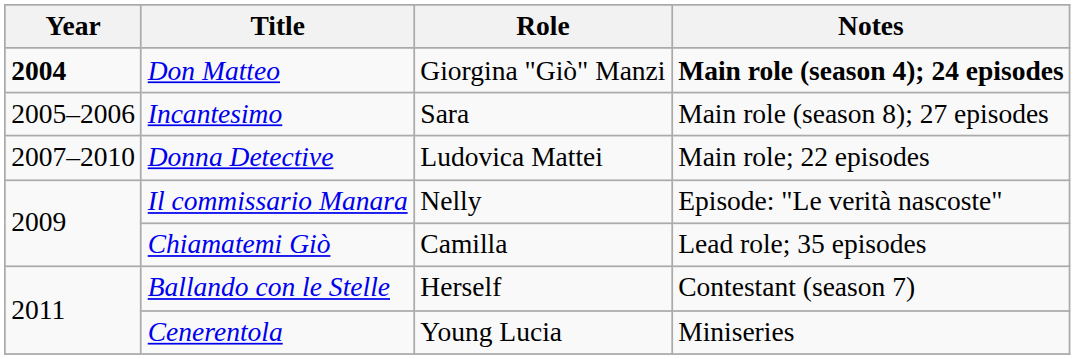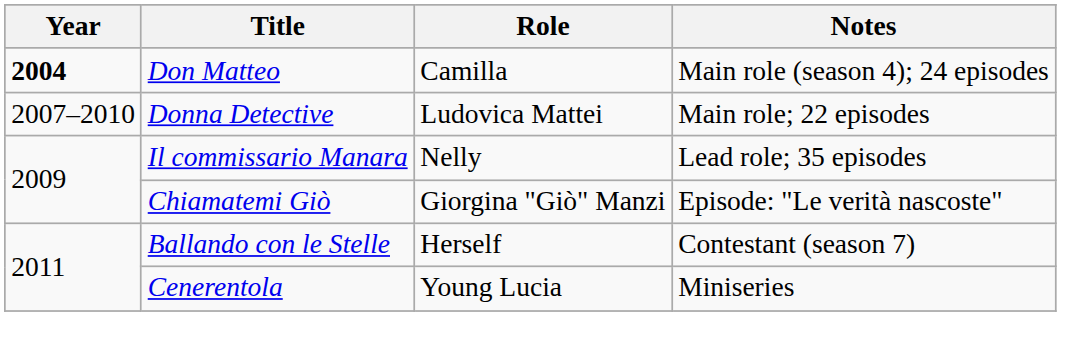 <table class="wikitable">
 <tr>
 <th>Year</th>
 <th>Title</th>
 <th>Role</th>
 <th>Notes</th>
 </tr>
 <tr>
 <td><strong>2004</strong></td>
 <td><em><a href='#'>Don Matteo</a></em></td>
-<td>Giorgina "Giò" Manzi</td>
-<td><strong>Main role (season 4); 24 episodes</strong></td>
-</tr>
-<tr>
-<td>2005–2006</td>
-<td><em><a href='#'>Incantesimo</a></em></td>
-<td>Sara</td>
-<td>Main role (season 8); 27 episodes</td>
+<td>Camilla</td>
+<td>Main role (season 4); 24 episodes</td>
 </tr>
 <tr>
 <td>2007–2010</td>
 <td><em><a href='#'>Donna Detective</a></em></td>
 <td>Ludovica Mattei</td>
 <td>Main role; 22 episodes</td>
 </tr>
 <tr>
 <td rowspan="2">2009</td>
 <td><em><a href='#'>Il commissario Manara</a></em></td>
 <td>Nelly</td>
-<td>Episode: "Le verità nascoste"</td>
+<td>Lead role; 35 episodes</td>
 </tr>
 <tr>
 <td><em><a href='#'>Chiamatemi Giò</a></em></td>
-<td>Camilla</td>
-<td>Lead role; 35 episodes</td>
+<td>Giorgina "Giò" Manzi</td>
+<td>Episode: "Le verità nascoste"</td>
 </tr>
 <tr>
 <td rowspan="2">2011</td>
 <td><em><a href='#'>Ballando con le Stelle</a></em></td>
 <td>Herself</td>
 <td>Contestant (season 7)</td>
 </tr>
 <tr>
 <td><em><a href='#'>Cenerentola</a></em></td>
 <td>Young Lucia</td>
 <td>Miniseries</td>
 </tr>
 </table>
